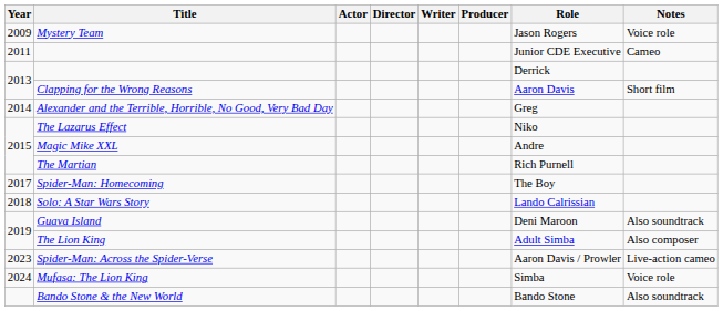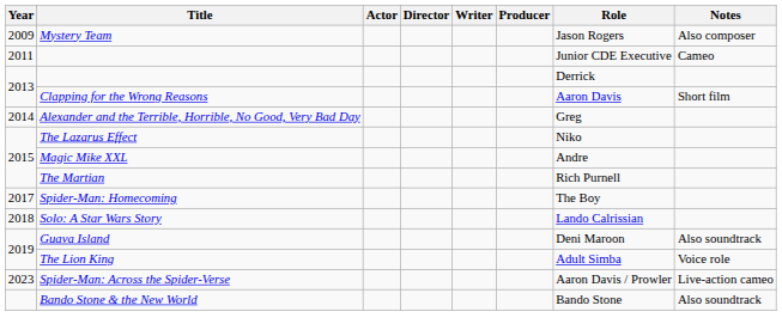 <table class="wikitable sortable plainrowheaders">
 <tr>
 <th>Year</th>
 <th>Title</th>
 <th>Actor</th>
 <th>Director</th>
 <th>Writer</th>
 <th>Producer</th>
 <th>Role</th>
 <th>Notes</th>
 </tr>
 <tr>
 <td>2009</td>
 <td><em><a href='#'>Mystery Team</a></em></td>
 <td></td>
 <td></td>
 <td></td>
 <td></td>
 <td>Jason Rogers</td>
-<td>Voice role</td>
+<td>Also composer</td>
 </tr>
 <tr>
 <td>2011</td>
 <td><em></em></td>
 <td></td>
 <td></td>
 <td></td>
 <td></td>
 <td>Junior CDE Executive</td>
 <td>Cameo</td>
 </tr>
 <tr>
 <td rowspan="2">2013</td>
 <td><em></em></td>
 <td></td>
 <td></td>
 <td></td>
 <td></td>
 <td>Derrick</td>
 <td></td>
 </tr>
 <tr>
 <td><em><a href='#'>Clapping for the Wrong Reasons</a></em></td>
 <td></td>
 <td></td>
 <td></td>
 <td></td>
 <td><a href='#'>Aaron Davis</a></td>
 <td>Short film</td>
 </tr>
 <tr>
 <td>2014</td>
 <td><em><a href='#'>Alexander and the Terrible, Horrible, No Good, Very Bad Day</a></em></td>
 <td></td>
 <td></td>
 <td></td>
 <td></td>
 <td>Greg</td>
 <td></td>
 </tr>
 <tr>
 <td rowspan="3">2015</td>
 <td><em><a href='#'>The Lazarus Effect</a></em></td>
 <td></td>
 <td></td>
 <td></td>
 <td></td>
 <td>Niko</td>
 <td></td>
 </tr>
 <tr>
 <td><em><a href='#'>Magic Mike XXL</a></em></td>
 <td></td>
 <td></td>
 <td></td>
 <td></td>
 <td>Andre</td>
 <td></td>
 </tr>
 <tr>
 <td><em><a href='#'>The Martian</a></em></td>
 <td></td>
 <td></td>
 <td></td>
 <td></td>
 <td>Rich Purnell</td>
 <td></td>
 </tr>
 <tr>
 <td>2017</td>
 <td><em><a href='#'>Spider-Man: Homecoming</a></em></td>
 <td></td>
 <td></td>
 <td></td>
 <td></td>
 <td>The Boy</td>
 <td></td>
 </tr>
 <tr>
 <td>2018</td>
 <td><em><a href='#'>Solo: A Star Wars Story</a></em></td>
 <td></td>
 <td></td>
 <td></td>
 <td></td>
 <td><a href='#'>Lando Calrissian</a></td>
 <td></td>
 </tr>
 <tr>
 <td rowspan="2">2019</td>
 <td><em><a href='#'>Guava Island</a></em></td>
 <td></td>
 <td></td>
 <td></td>
 <td></td>
 <td>Deni Maroon</td>
 <td>Also soundtrack</td>
 </tr>
 <tr>
 <td><em><a href='#'>The Lion King</a></em></td>
 <td></td>
 <td></td>
 <td></td>
 <td></td>
 <td><a href='#'>Adult Simba</a></td>
-<td>Also composer</td>
+<td>Voice role</td>
 </tr>
 <tr>
 <td>2023</td>
 <td><em><a href='#'>Spider-Man: Across the Spider-Verse</a></em></td>
 <td></td>
 <td></td>
 <td></td>
 <td></td>
 <td>Aaron Davis / Prowler</td>
 <td>Live-action cameo</td>
 </tr>
 <tr>
-<td>2024</td>
-<td><em><a href='#'>Mufasa: The Lion King</a></em></td>
-<td></td>
-<td></td>
-<td></td>
-<td></td>
-<td>Simba</td>
-<td>Voice role</td>
-</tr>
-<tr>
 <td></td>
 <td><em><a href='#'>Bando Stone & the New World</a></em></td>
 <td></td>
 <td></td>
 <td></td>
 <td></td>
 <td>Bando Stone</td>
 <td>Also soundtrack</td>
 </tr>
 </table>
